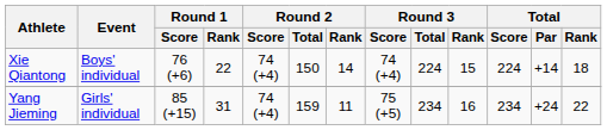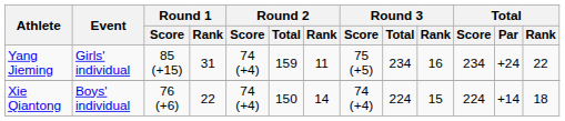 <table class="wikitable" style="font-size:90%">
 <tr>
 <th rowspan="2">Athlete</th>
 <th rowspan="2">Event</th>
 <th colspan="2">Round 1</th>
 <th colspan="3">Round 2</th>
 <th colspan="3">Round 3</th>
 <th colspan="3">Total</th>
 </tr>
 <tr style="font-size:95%">
 <th>Score</th>
 <th>Rank</th>
 <th>Score</th>
 <th>Total</th>
 <th>Rank</th>
 <th>Score</th>
 <th>Total</th>
 <th>Rank</th>
 <th>Score</th>
 <th>Par</th>
 <th>Rank</th>
 </tr>
 <tr align=center>
+<td align=left><a href='#'>Yang Jieming</a></td>
+<td align=left><a href='#'>Girls' individual</a></td>
+<td>85 (+15)</td>
+<td>31</td>
+<td>74 (+4)</td>
+<td>159</td>
+<td>11</td>
+<td>75 (+5)</td>
+<td>234</td>
+<td>16</td>
+<td>234</td>
+<td>+24</td>
+<td>22</td>
+</tr>
+<tr>
+</tr>
+<tr align=center>
 <td align=left><a href='#'>Xie Qiantong</a></td>
 <td align=left><a href='#'>Boys' individual</a></td>
 <td>76 (+6)</td>
 <td>22</td>
 <td>74 (+4)</td>
 <td>150</td>
 <td>14</td>
 <td>74 (+4)</td>
 <td>224</td>
 <td>15</td>
 <td>224</td>
 <td>+14</td>
 <td>18</td>
 </tr>
-<tr>
-</tr>
-<tr align=center>
-<td align=left><a href='#'>Yang Jieming</a></td>
-<td align=left><a href='#'>Girls' individual</a></td>
-<td>85 (+15)</td>
-<td>31</td>
-<td>74 (+4)</td>
-<td>159</td>
-<td>11</td>
-<td>75 (+5)</td>
-<td>234</td>
-<td>16</td>
-<td>234</td>
-<td>+24</td>
-<td>22</td>
-</tr>
 </table>
